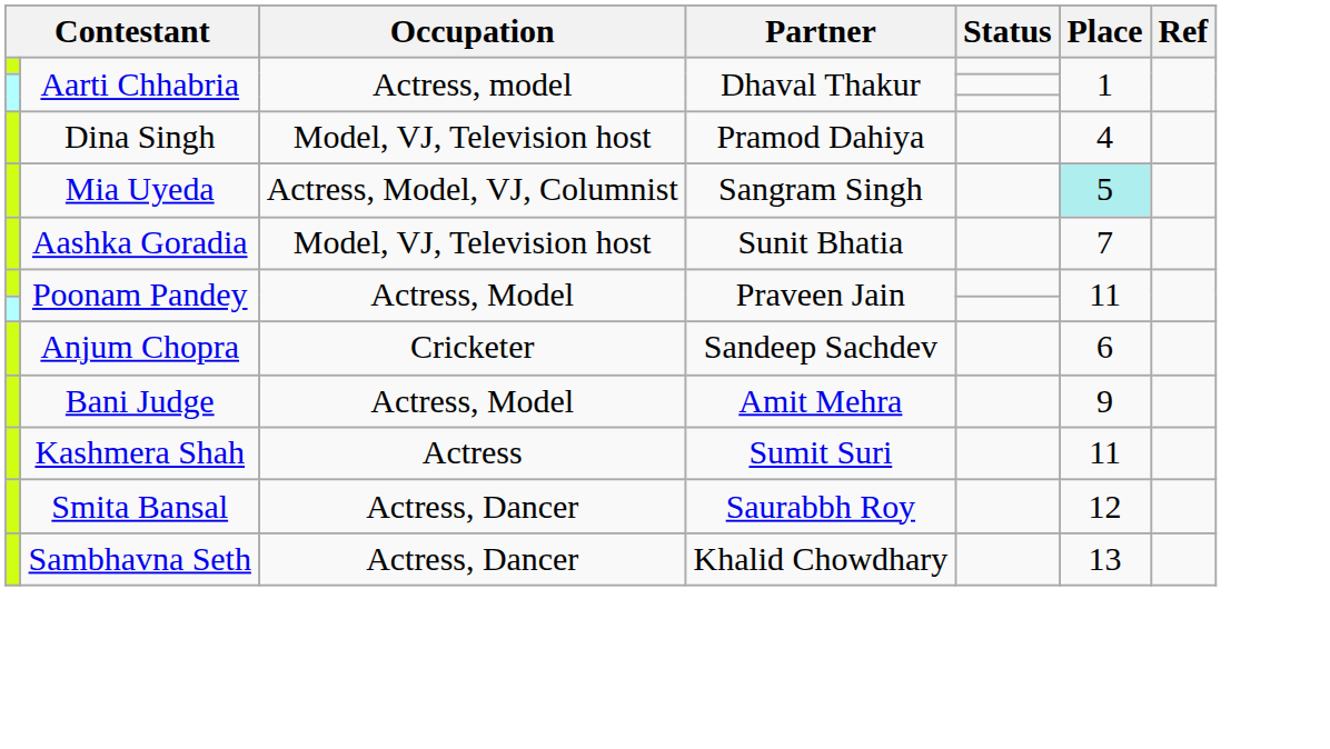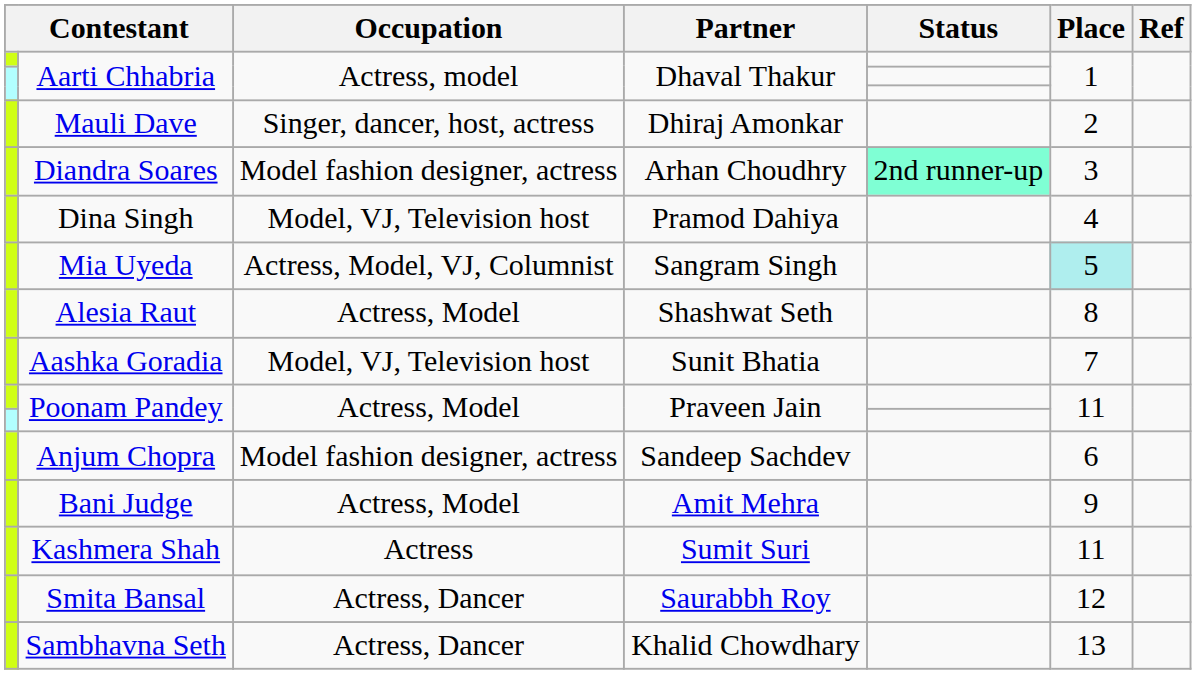 <table class="wikitable sortable" style="text-align:center;">
 <tr>
 <th colspan="2">Contestant</th>
 <th>Occupation</th>
 <th>Partner</th>
 <th>Status</th>
 <th>Place</th>
 <th>Ref</th>
 </tr>
 <tr>
 <td style="background:#D0FF14;"></td>
 <td rowspan="3"><a href='#'>Aarti Chhabria</a></td>
 <td rowspan="3">Actress, model</td>
 <td rowspan="3">Dhaval Thakur</td>
 <td></td>
 <td rowspan="3">1</td>
 <td rowspan="3"></td>
 </tr>
 <tr>
 <td rowspan="2" style="background:#B2FFFF;"></td>
 <td></td>
 </tr>
 <tr>
 <td></td>
 </tr>
 <tr>
 <td style="background:#D0FF14;"></td>
+<td><a href='#'>Mauli Dave</a></td>
+<td>Singer, dancer, host, actress</td>
+<td>Dhiraj Amonkar</td>
+<td></td>
+<td>2</td>
+<td></td>
+</tr>
+<tr>
+<td style="background:#D0FF14;"></td>
+<td><a href='#'>Diandra Soares</a></td>
+<td>Model fashion designer, actress</td>
+<td>Arhan Choudhry</td>
+<td style="background:#7FFFD4;">2nd runner-up</td>
+<td>3</td>
+<td></td>
+</tr>
+<tr>
+<td style="background:#D0FF14;"></td>
 <td>Dina Singh</td>
 <td>Model, VJ, Television host</td>
 <td>Pramod Dahiya</td>
 <td></td>
 <td>4</td>
 <td></td>
 </tr>
 <tr>
 <td style="background:#D0FF14;"></td>
 <td><a href='#'>Mia Uyeda</a></td>
 <td>Actress, Model, VJ, Columnist</td>
 <td>Sangram Singh</td>
 <td></td>
 <td style="background: paleturquoise;">5</td>
+<td></td>
+</tr>
+<tr>
+<td style="background:#D0FF14;"></td>
+<td><a href='#'>Alesia Raut</a></td>
+<td>Actress, Model</td>
+<td>Shashwat Seth</td>
+<td></td>
+<td>8</td>
 <td></td>
 </tr>
 <tr>
 <td style="background:#D0FF14;"></td>
 <td><a href='#'>Aashka Goradia</a></td>
 <td>Model, VJ, Television host</td>
 <td>Sunit Bhatia</td>
 <td></td>
 <td>7</td>
 <td></td>
 </tr>
 <tr>
 <td style="background:#D0FF14;"></td>
 <td rowspan="2"><a href='#'>Poonam Pandey</a></td>
 <td rowspan="2">Actress, Model</td>
 <td rowspan="2">Praveen Jain</td>
 <td></td>
 <td rowspan="2">11</td>
 <td rowspan="2"></td>
 </tr>
 <tr>
 <td style="background:#B2FFFF;"></td>
 <td></td>
 </tr>
 <tr>
 <td style="background:#D0FF14;"></td>
 <td><a href='#'>Anjum Chopra</a></td>
-<td>Cricketer</td>
+<td>Model fashion designer, actress</td>
 <td>Sandeep Sachdev</td>
 <td></td>
 <td>6</td>
 <td></td>
 </tr>
 <tr>
 <td style="background:#D0FF14;"></td>
 <td><a href='#'>Bani Judge</a></td>
 <td>Actress, Model</td>
 <td><a href='#'>Amit Mehra</a></td>
 <td></td>
 <td>9</td>
 <td></td>
 </tr>
 <tr>
 <td style="background:#D0FF14;"></td>
 <td><a href='#'>Kashmera Shah</a></td>
 <td>Actress</td>
 <td><a href='#'>Sumit Suri</a></td>
 <td></td>
 <td>11</td>
 <td></td>
 </tr>
 <tr>
 <td style="background:#D0FF14;"></td>
 <td><a href='#'>Smita Bansal</a></td>
 <td>Actress, Dancer</td>
 <td><a href='#'>Saurabbh Roy</a></td>
 <td></td>
 <td>12</td>
 <td></td>
 </tr>
 <tr>
 <td style="background:#D0FF14;"></td>
 <td><a href='#'>Sambhavna Seth</a></td>
 <td>Actress, Dancer</td>
 <td>Khalid Chowdhary</td>
 <td></td>
 <td>13</td>
 <td></td>
 </tr>
 </table>
